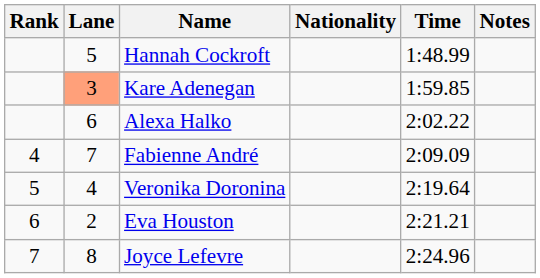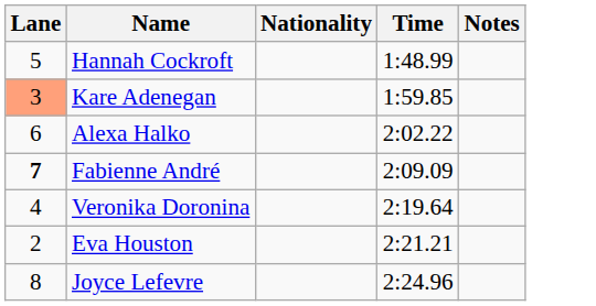 <table class="wikitable sortable" style="text-align:center">
 <tr>
-<th>Rank</th>
 <th>Lane</th>
 <th>Name</th>
 <th>Nationality</th>
 <th>Time</th>
 <th>Notes</th>
 </tr>
 <tr>
-<td></td>
 <td>5</td>
 <td align="left"><a href='#'>Hannah Cockroft</a></td>
 <td align="left"></td>
 <td>1:48.99</td>
 <td></td>
 </tr>
 <tr>
-<td></td>
 <td style="background: lightsalmon;">3</td>
 <td align="left"><a href='#'>Kare Adenegan</a></td>
 <td align="left"></td>
 <td>1:59.85</td>
 <td></td>
 </tr>
 <tr>
-<td></td>
 <td>6</td>
 <td align="left"><a href='#'>Alexa Halko</a></td>
 <td align="left"></td>
 <td>2:02.22</td>
 <td></td>
 </tr>
 <tr>
-<td>4</td>
-<td>7</td>
+<td><strong>7</strong></td>
 <td align="left"><a href='#'>Fabienne André</a></td>
 <td align="left"></td>
 <td>2:09.09</td>
 <td></td>
 </tr>
 <tr>
-<td>5</td>
 <td>4</td>
 <td align="left"><a href='#'>Veronika Doronina</a></td>
 <td align="left"></td>
 <td>2:19.64</td>
 <td></td>
 </tr>
 <tr>
-<td>6</td>
 <td>2</td>
 <td align="left"><a href='#'>Eva Houston</a></td>
 <td align="left"></td>
 <td>2:21.21</td>
 <td></td>
 </tr>
 <tr>
-<td>7</td>
 <td>8</td>
 <td align="left"><a href='#'>Joyce Lefevre</a></td>
 <td align="left"></td>
 <td>2:24.96</td>
 <td></td>
 </tr>
 </table>
